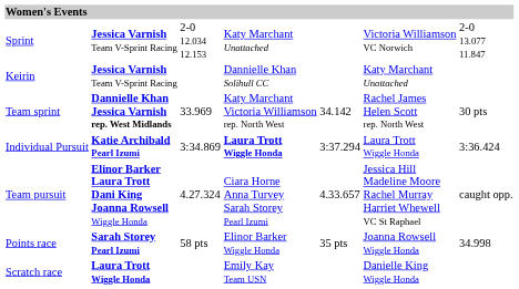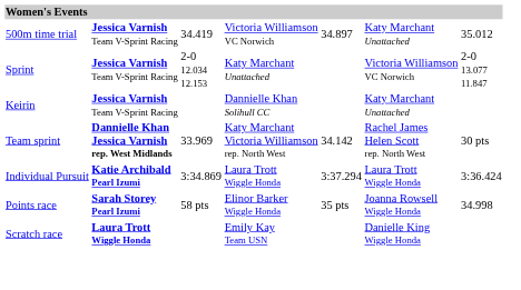 <table>
 <tr bgcolor="#cccccc">
 <td colspan=7><strong>Women's Events</strong></td>
+</tr>
+<tr>
+<td><a href='#'>500m time trial</a></td>
+<td><strong><a href='#'>Jessica Varnish</a></strong><br><small>Team V-Sprint Racing</small></td>
+<td>34.419</td>
+<td><a href='#'>Victoria Williamson</a><br><small> VC Norwich</small></td>
+<td>34.897</td>
+<td><a href='#'>Katy Marchant</a><br><small><em> Unattached</em></small></td>
+<td>35.012</td>
 </tr>
 <tr>
 <td><a href='#'>Sprint</a></td>
 <td><strong><a href='#'>Jessica Varnish</a></strong><br><small>Team V-Sprint Racing</small></td>
 <td>2-0<br><small>12.034<br>12.153</small></td>
 <td><a href='#'>Katy Marchant</a><br><small><em> Unattached</em></small></td>
 <td></td>
 <td><a href='#'>Victoria Williamson</a><br><small> VC Norwich</small></td>
 <td>2-0<br><small>13.077<br>11.847</small></td>
 </tr>
 <tr>
 <td><a href='#'>Keirin</a></td>
 <td><strong><a href='#'>Jessica Varnish</a></strong><br><small>Team V-Sprint Racing</small></td>
 <td></td>
 <td><a href='#'>Dannielle Khan</a><br><small><em>Solihull CC</em></small></td>
 <td></td>
 <td><a href='#'>Katy Marchant</a><br><small><em> Unattached</em></small></td>
 <td></td>
 </tr>
 <tr>
 <td><a href='#'>Team sprint</a></td>
 <td><strong><a href='#'>Dannielle Khan</a><br><a href='#'>Jessica Varnish</a><br><small> rep. West Midlands </small></strong></td>
 <td>33.969</td>
 <td><a href='#'>Katy Marchant</a><br><a href='#'>Victoria Williamson</a><br><small> rep. North West </small></td>
 <td>34.142</td>
 <td><a href='#'>Rachel James</a><br><a href='#'>Helen Scott</a><br><small> rep. North West</small></td>
 <td>30 pts</td>
 </tr>
 <tr>
 <td><a href='#'>Individual Pursuit</a></td>
 <td><strong><a href='#'>Katie Archibald</a><br><small><a href='#'>Pearl Izumi</a></small></strong></td>
 <td>3:34.869</td>
-<td><strong><a href='#'>Laura Trott</a><br><small><a href='#'>Wiggle Honda</a></small></strong></td>
+<td><a href='#'>Laura Trott</a><br><small><a href='#'>Wiggle Honda</a></small></td>
 <td>3:37.294</td>
 <td><a href='#'>Laura Trott</a><br><small><a href='#'>Wiggle Honda</a></small></td>
 <td>3:36.424</td>
-</tr>
-<tr>
-<td><a href='#'>Team pursuit</a></td>
-<td><strong><a href='#'>Elinor Barker</a><br><a href='#'>Laura Trott</a><br><a href='#'>Dani King</a><br><a href='#'>Joanna Rowsell</a><br></strong><small><a href='#'>Wiggle Honda</a></small></td>
-<td>4.27.324</td>
-<td><br><a href='#'>Ciara Horne</a><br><a href='#'>Anna Turvey</a><br><a href='#'>Sarah Storey</a><br><small><a href='#'>Pearl Izumi</a></small></td>
-<td>4.33.657</td>
-<td><a href='#'>Jessica Hill</a><br><a href='#'>Madeline Moore</a><br><a href='#'>Rachel Murray</a><br><a href='#'>Harriet Whewell</a><br><small> VC St Raphael</small></td>
-<td>caught opp.</td>
 </tr>
 <tr>
 <td><a href='#'>Points race</a></td>
 <td><strong><a href='#'>Sarah Storey</a><br><small><a href='#'>Pearl Izumi</a></small></strong></td>
 <td>58 pts</td>
 <td><a href='#'>Elinor Barker</a><br><small><a href='#'>Wiggle Honda</a></small></td>
 <td>35 pts</td>
 <td><a href='#'>Joanna Rowsell</a><br><small><a href='#'>Wiggle Honda</a></small></td>
 <td>34.998</td>
 </tr>
 <tr>
 <td><a href='#'>Scratch race</a></td>
 <td><strong><a href='#'>Laura Trott</a><br><small><a href='#'>Wiggle Honda</a></small></strong></td>
 <td></td>
 <td><a href='#'>Emily Kay</a><br><small><a href='#'>Team USN</a></small></td>
 <td></td>
 <td><a href='#'>Danielle King</a><br><small><a href='#'>Wiggle Honda</a></small></td>
 <td></td>
 </tr>
 </table>
